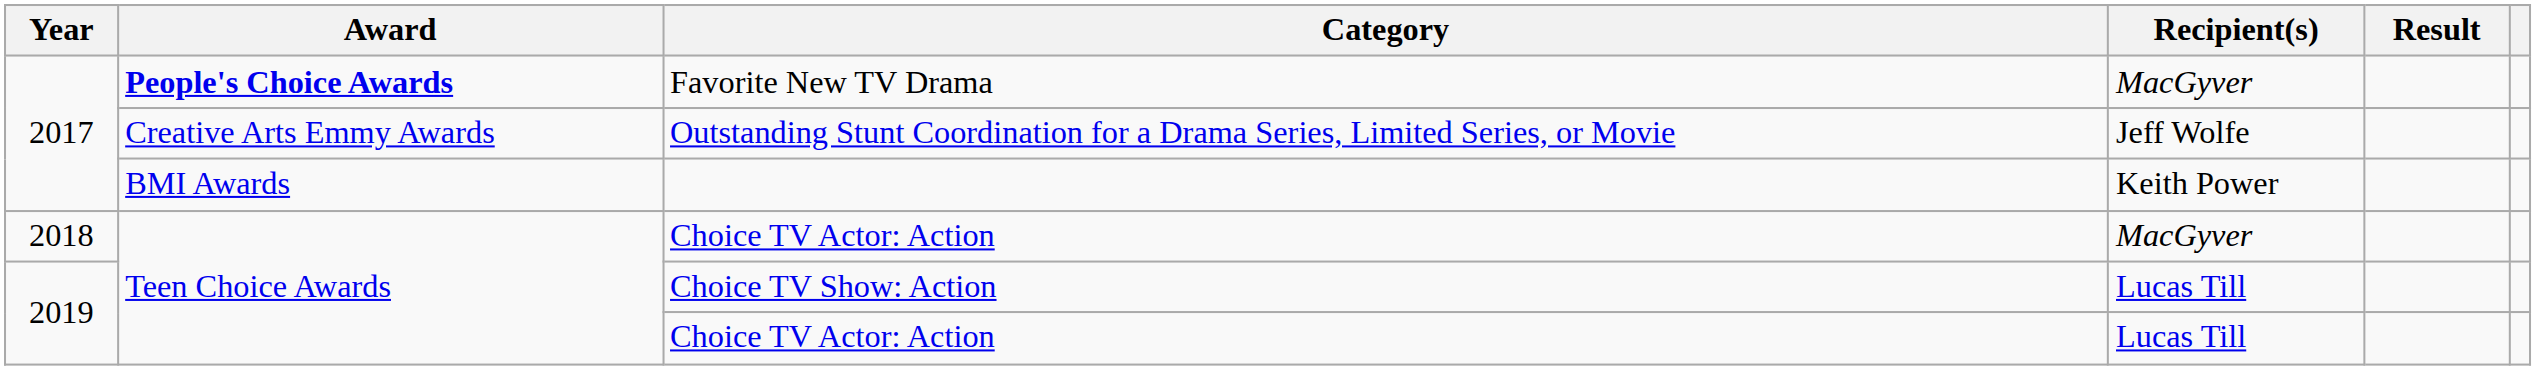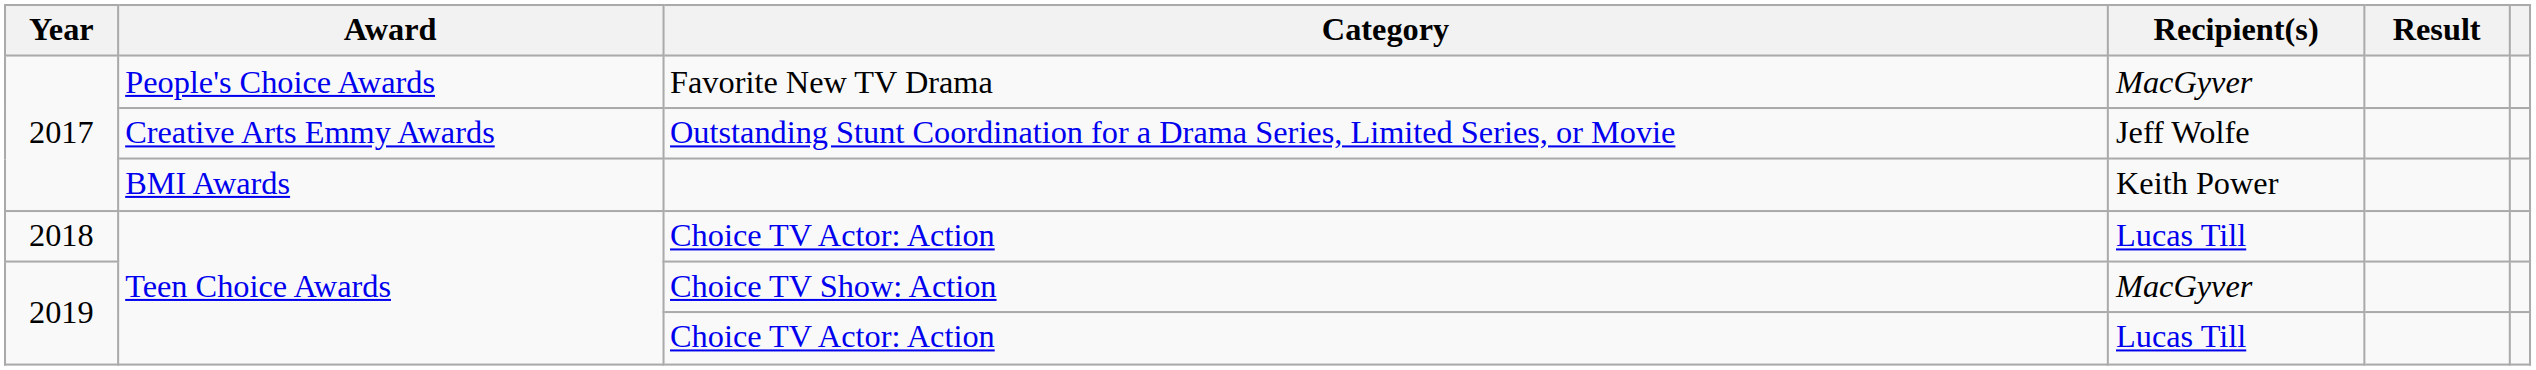 <table class="wikitable sortable plainrowheaders" style="width:99%;">
 <tr>
 <th>Year</th>
 <th>Award</th>
 <th>Category</th>
 <th>Recipient(s)</th>
 <th>Result</th>
 <th scope="col" class="unsortable"></th>
 </tr>
 <tr>
 <td rowspan=3 style="text-align:center;">2017</td>
-<td><strong><a href='#'>People's Choice Awards</a></strong></td>
+<td><a href='#'>People's Choice Awards</a></td>
 <td>Favorite New TV Drama</td>
 <td><em>MacGyver</em></td>
 <td></td>
 <td style="text-align:center;"></td>
 </tr>
 <tr>
 <td><a href='#'>Creative Arts Emmy Awards</a></td>
 <td><a href='#'>Outstanding Stunt Coordination for a Drama Series, Limited Series, or Movie</a></td>
 <td>Jeff Wolfe</td>
 <td></td>
 <td style="text-align:center;"></td>
 </tr>
 <tr>
 <td><a href='#'>BMI Awards</a></td>
 <td></td>
 <td>Keith Power</td>
 <td></td>
 <td style="text-align:center;"></td>
 </tr>
 <tr>
 <td style="text-align:center;">2018</td>
 <td rowspan="3"><a href='#'>Teen Choice Awards</a></td>
 <td><a href='#'>Choice TV Actor: Action</a></td>
-<td><em>MacGyver</em></td>
+<td><a href='#'>Lucas Till</a></td>
 <td></td>
 <td></td>
 </tr>
 <tr>
 <td rowspan=2 style="text-align:center;">2019</td>
 <td><a href='#'>Choice TV Show: Action</a></td>
-<td><a href='#'>Lucas Till</a></td>
+<td><em>MacGyver</em></td>
 <td></td>
 <td style="text-align:center;"></td>
 </tr>
 <tr>
 <td><a href='#'>Choice TV Actor: Action</a></td>
 <td><a href='#'>Lucas Till</a></td>
 <td></td>
 <td></td>
 </tr>
 </table>
